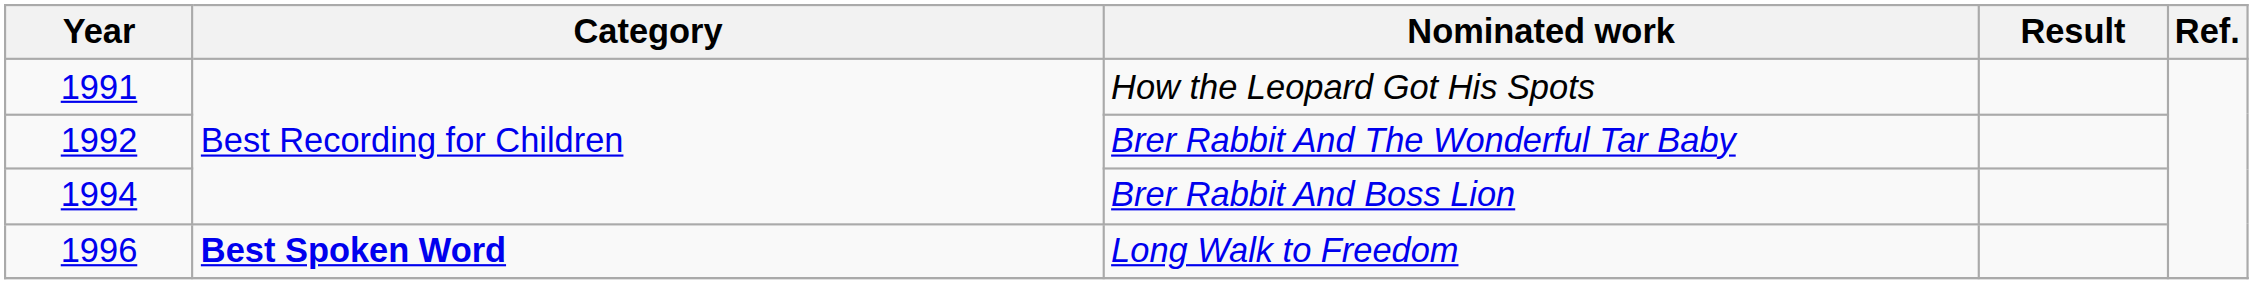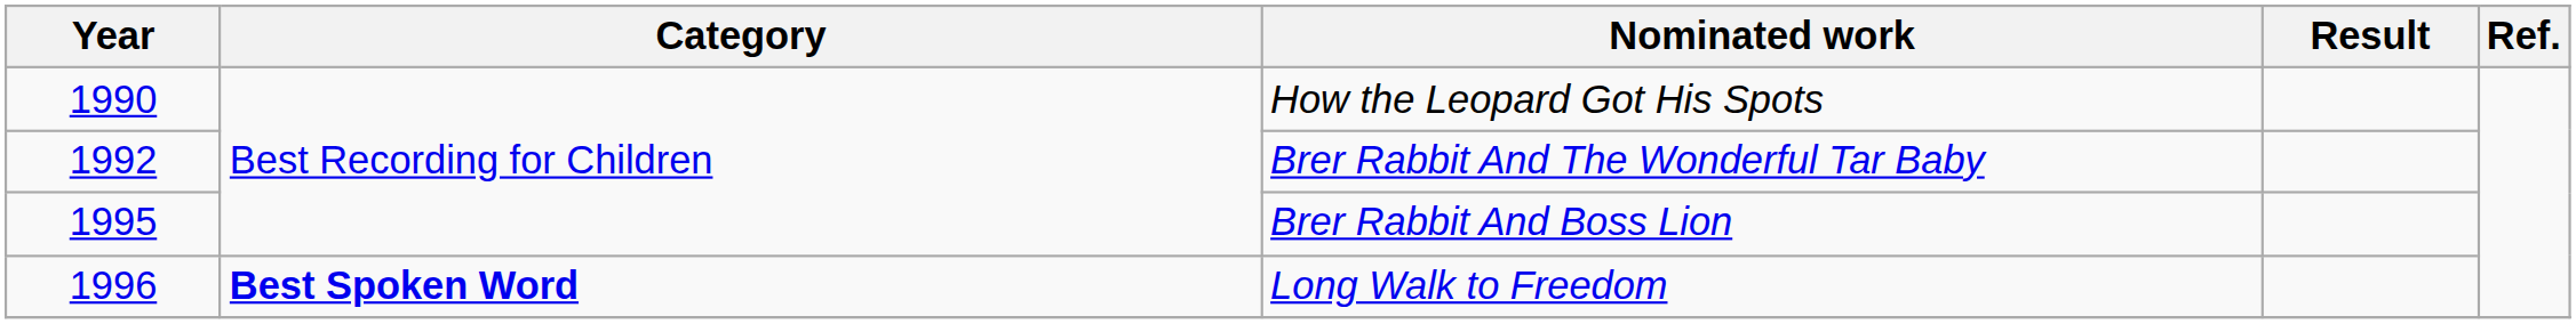 <table class=wikitable>
 <tr>
 <th scope="col" style="width:5em;">Year</th>
 <th scope="col" style="width:26em;">Category</th>
 <th scope="col" style="width:25em;">Nominated work</th>
 <th scope="col" style="width:5em;">Result</th>
 <th>Ref.</th>
 </tr>
 <tr>
-<td style="text-align:center;"><a href='#'>1991</a></td>
+<td style="text-align:center;"><a href='#'>1990</a></td>
 <td rowspan=3><a href='#'>Best Recording for Children</a></td>
 <td><em>How the Leopard Got His Spots</em></td>
 <td></td>
 <td rowspan=4></td>
 </tr>
 <tr>
 <td style="text-align:center;"><a href='#'>1992</a></td>
 <td><em><a href='#'>Brer Rabbit And The Wonderful Tar Baby</a></em></td>
 <td></td>
 </tr>
 <tr>
-<td style="text-align:center;"><a href='#'>1994</a></td>
+<td style="text-align:center;"><a href='#'>1995</a></td>
 <td><em><a href='#'>Brer Rabbit And Boss Lion</a></em></td>
 <td></td>
 </tr>
 <tr>
 <td style="text-align:center;"><a href='#'>1996</a></td>
 <td><strong><a href='#'>Best Spoken Word</a></strong></td>
 <td><em><a href='#'>Long Walk to Freedom</a></em></td>
 <td></td>
 </tr>
 <tr>
 </tr>
 </table>
